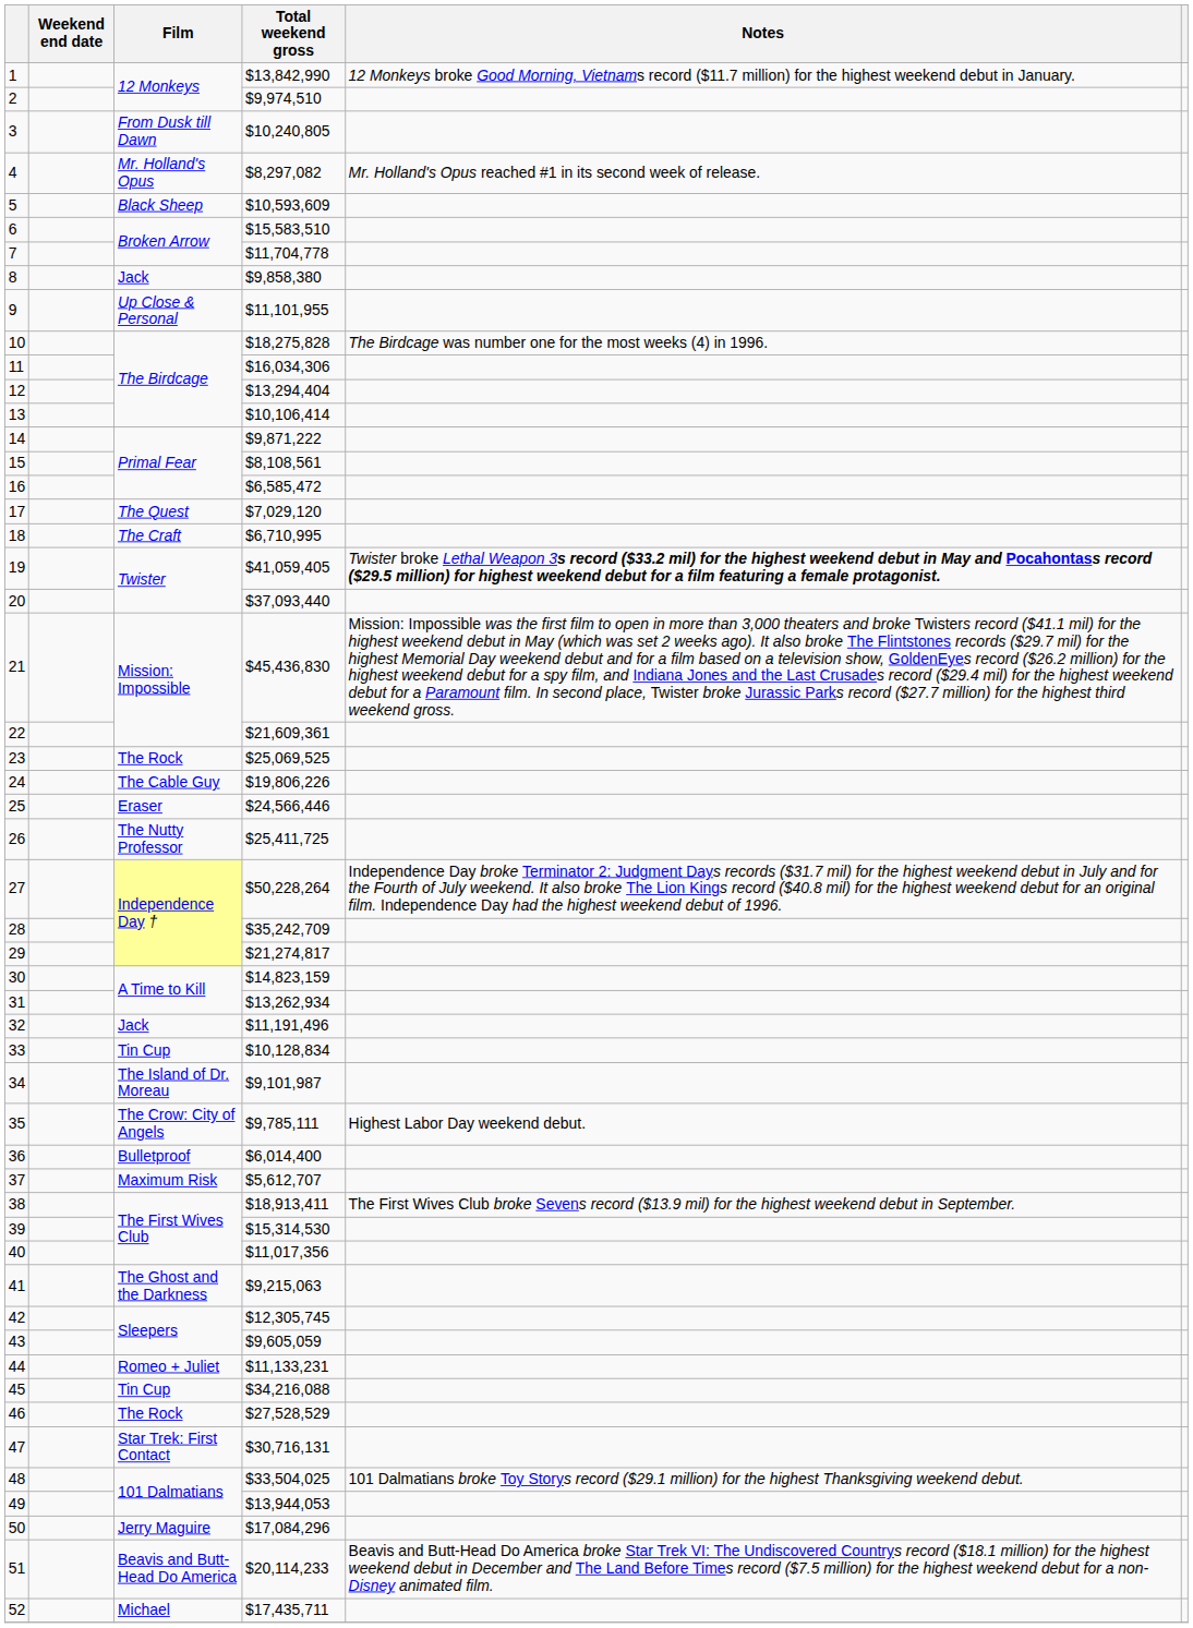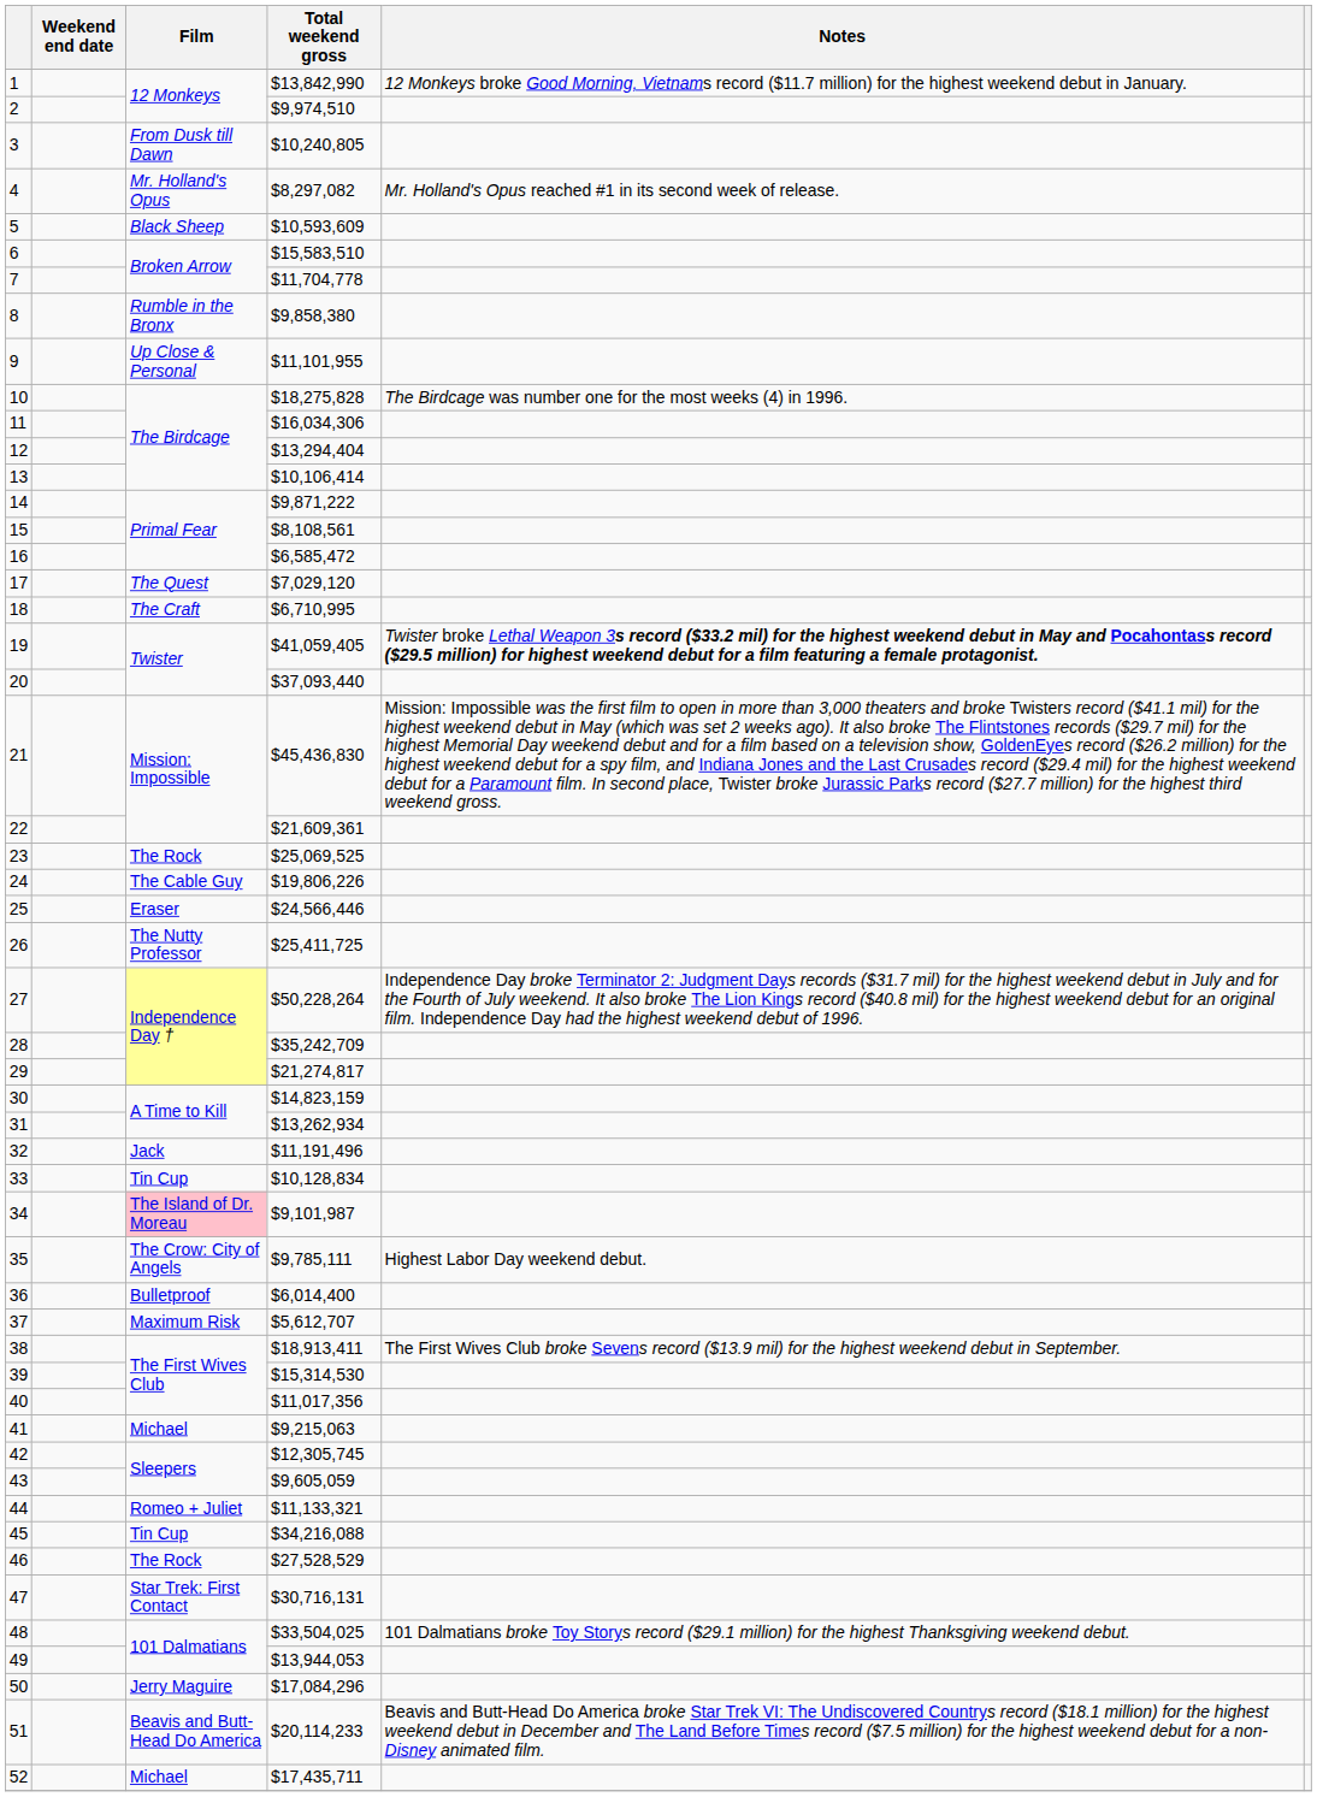 <table class="wikitable sortable">
 <tr>
 <th></th>
 <th>Weekend end date</th>
 <th>Film</th>
 <th>Total weekend gross</th>
 <th>Notes</th>
 <th class="unsortable"></th>
 </tr>
 <tr>
 <td>1</td>
 <td></td>
 <td rowspan="2"><em><a href='#'>12 Monkeys</a></em></td>
 <td>$13,842,990</td>
 <td><em>12 Monkeys</em> broke <em><a href='#'>Good Morning, Vietnam</a></em>s record ($11.7 million) for the highest weekend debut in January.</td>
 <td></td>
 </tr>
 <tr>
 <td>2</td>
 <td></td>
 <td>$9,974,510</td>
 <td></td>
 <td></td>
 </tr>
 <tr>
 <td>3</td>
 <td></td>
 <td><em><a href='#'>From Dusk till Dawn</a></em></td>
 <td>$10,240,805</td>
 <td></td>
 <td></td>
 </tr>
 <tr>
 <td>4</td>
 <td></td>
 <td><em><a href='#'>Mr. Holland's Opus</a></em></td>
 <td>$8,297,082</td>
 <td><em>Mr. Holland's Opus</em> reached #1 in its second week of release.</td>
 <td></td>
 </tr>
 <tr>
 <td>5</td>
 <td></td>
 <td><em><a href='#'>Black Sheep</a></em></td>
 <td>$10,593,609</td>
 <td></td>
 <td></td>
 </tr>
 <tr>
 <td>6</td>
 <td></td>
 <td rowspan="2"><em><a href='#'>Broken Arrow</a></em></td>
 <td>$15,583,510</td>
 <td></td>
 <td></td>
 </tr>
 <tr>
 <td>7</td>
 <td></td>
 <td>$11,704,778</td>
 <td></td>
 <td></td>
 </tr>
 <tr>
 <td>8</td>
 <td></td>
-<td></em><a href='#'>Jack</a><em></td>
+<td><em><a href='#'>Rumble in the Bronx</a></em></td>
 <td>$9,858,380</td>
 <td></td>
 <td></td>
 </tr>
 <tr>
 <td>9</td>
 <td></td>
 <td><em><a href='#'>Up Close & Personal</a></em></td>
 <td>$11,101,955</td>
 <td></td>
 <td></td>
 </tr>
 <tr>
 <td>10</td>
 <td></td>
 <td rowspan="4"><em><a href='#'>The Birdcage</a></em></td>
 <td>$18,275,828</td>
 <td><em>The Birdcage</em> was number one for the most weeks (4) in 1996.</td>
 <td></td>
 </tr>
 <tr>
 <td>11</td>
 <td></td>
 <td>$16,034,306</td>
 <td></td>
 <td></td>
 </tr>
 <tr>
 <td>12</td>
 <td></td>
 <td>$13,294,404</td>
 <td></td>
 <td></td>
 </tr>
 <tr>
 <td>13</td>
 <td></td>
 <td>$10,106,414</td>
 <td></td>
 <td></td>
 </tr>
 <tr>
 <td>14</td>
 <td></td>
 <td rowspan="3"><em><a href='#'>Primal Fear</a></em></td>
 <td>$9,871,222</td>
 <td></td>
 <td></td>
 </tr>
 <tr>
 <td>15</td>
 <td></td>
 <td>$8,108,561</td>
 <td></td>
 <td></td>
 </tr>
 <tr>
 <td>16</td>
 <td></td>
 <td>$6,585,472</td>
 <td></td>
 <td></td>
 </tr>
 <tr>
 <td>17</td>
 <td></td>
 <td><em><a href='#'>The Quest</a></em></td>
 <td>$7,029,120</td>
 <td></td>
 <td></td>
 </tr>
 <tr>
 <td>18</td>
 <td></td>
 <td><em><a href='#'>The Craft</a></em></td>
 <td>$6,710,995</td>
 <td></td>
 <td></td>
 </tr>
 <tr>
 <td>19</td>
 <td></td>
 <td rowspan="2"><em><a href='#'>Twister</a></em></td>
 <td>$41,059,405</td>
 <td><em>Twister</em> broke <em><a href='#'>Lethal Weapon 3</a><strong>s record ($33.2 mil) for the highest weekend debut in May and </em><a href='#'>Pocahontas</a><em>s record ($29.5 million) for highest weekend debut for a film featuring a female protagonist.</td>
 <td></td>
 </tr>
 <tr>
 <td>20</td>
 <td></td>
 <td>$37,093,440</td>
 <td></td>
 <td></td>
 </tr>
 <tr>
 <td>21</td>
 <td></td>
 <td rowspan="2"></em><a href='#'>Mission: Impossible</a><em></td>
 <td>$45,436,830</td>
 <td></em>Mission: Impossible<em> was the first film to open in more than 3,000 theaters and broke </em>Twister<em>s record ($41.1 mil) for the highest weekend debut in May (which was set 2 weeks ago). It also broke </em><a href='#'>The Flintstones</a><em> records ($29.7 mil) for the highest Memorial Day weekend debut and for a film based on a television show, </em><a href='#'>GoldenEye</a><em>s record ($26.2 million) for the highest weekend debut for a spy film, and </em><a href='#'>Indiana Jones and the Last Crusade</a><em>s record ($29.4 mil) for the highest weekend debut for a <a href='#'>Paramount</a> film. In second place, </em>Twister<em> broke </em><a href='#'>Jurassic Park</a><em>s record ($27.7 million) for the highest third weekend gross.</td>
 <td></td>
 </tr>
 <tr>
 <td>22</td>
 <td></td>
 <td>$21,609,361</td>
 <td></td>
 <td></td>
 </tr>
 <tr>
 <td>23</td>
 <td></td>
 <td></em><a href='#'>The Rock</a><em></td>
 <td>$25,069,525</td>
 <td></td>
 <td></td>
 </tr>
 <tr>
 <td>24</td>
 <td></td>
 <td></em><a href='#'>The Cable Guy</a><em></td>
 <td>$19,806,226</td>
 <td></td>
 <td></td>
 </tr>
 <tr>
 <td>25</td>
 <td></td>
 <td></em><a href='#'>Eraser</a><em></td>
 <td>$24,566,446</td>
 <td></td>
 <td></td>
 </tr>
 <tr>
 <td>26</td>
 <td></td>
 <td></em><a href='#'>The Nutty Professor</a><em></td>
 <td>$25,411,725</td>
 <td></td>
 <td></td>
 </tr>
 <tr>
 <td>27</td>
 <td></td>
 <td rowspan="3" style="background-color:#FFFF99"></em><a href='#'>Independence Day</a><em> †</td>
 <td>$50,228,264</td>
 <td></em>Independence Day<em> broke </em><a href='#'>Terminator 2: Judgment Day</a><em>s records ($31.7 mil) for the highest weekend debut in July and for the Fourth of July weekend. It also broke </em><a href='#'>The Lion King</a><em>s record ($40.8 mil) for the highest weekend debut for an original film. </em>Independence Day<em> had the highest weekend debut of 1996.</td>
 <td></td>
 </tr>
 <tr>
 <td>28</td>
 <td></td>
 <td>$35,242,709</td>
 <td></td>
 <td></td>
 </tr>
 <tr>
 <td>29</td>
 <td></td>
 <td>$21,274,817</td>
 <td></td>
 <td></td>
 </tr>
 <tr>
 <td>30</td>
 <td></td>
 <td rowspan="2"></em><a href='#'>A Time to Kill</a><em></td>
 <td>$14,823,159</td>
 <td></td>
 <td></td>
 </tr>
 <tr>
 <td>31</td>
 <td></td>
 <td>$13,262,934</td>
 <td></td>
 <td></td>
 </tr>
 <tr>
 <td>32</td>
 <td></td>
 <td></em><a href='#'>Jack</a><em></td>
 <td>$11,191,496</td>
 <td></td>
 <td></td>
 </tr>
 <tr>
 <td>33</td>
 <td></td>
 <td></em><a href='#'>Tin Cup</a><em></td>
 <td>$10,128,834</td>
 <td></td>
 <td></td>
 </tr>
 <tr>
 <td>34</td>
 <td></td>
-<td></em><a href='#'>The Island of Dr. Moreau</a><em></td>
+<td style="background: pink;"></em><a href='#'>The Island of Dr. Moreau</a><em></td>
 <td>$9,101,987</td>
 <td></td>
 <td></td>
 </tr>
 <tr>
 <td>35</td>
 <td></td>
 <td></em><a href='#'>The Crow: City of Angels</a><em></td>
 <td>$9,785,111</td>
 <td>Highest Labor Day weekend debut.</td>
 <td></td>
 </tr>
 <tr>
 <td>36</td>
 <td></td>
 <td></em><a href='#'>Bulletproof</a><em></td>
 <td>$6,014,400</td>
 <td></td>
 <td></td>
 </tr>
 <tr>
 <td>37</td>
 <td></td>
 <td></em><a href='#'>Maximum Risk</a><em></td>
 <td>$5,612,707</td>
 <td></td>
 <td></td>
 </tr>
 <tr>
 <td>38</td>
 <td></td>
 <td rowspan="3"></em><a href='#'>The First Wives Club</a><em></td>
 <td>$18,913,411</td>
 <td></em>The First Wives Club<em> broke </em><a href='#'>Seven</a><em>s record ($13.9 mil) for the highest weekend debut in September.</td>
 <td></td>
 </tr>
 <tr>
 <td>39</td>
 <td></td>
 <td>$15,314,530</td>
 <td></td>
 <td></td>
 </tr>
 <tr>
 <td>40</td>
 <td></td>
 <td>$11,017,356</td>
 <td></td>
 <td></td>
 </tr>
 <tr>
 <td>41</td>
 <td></td>
-<td></em><a href='#'>The Ghost and the Darkness</a><em></td>
+<td></em><a href='#'>Michael</a><em></td>
 <td>$9,215,063</td>
 <td></td>
 <td></td>
 </tr>
 <tr>
 <td>42</td>
 <td></td>
 <td rowspan="2"></em><a href='#'>Sleepers</a><em></td>
 <td>$12,305,745</td>
 <td></td>
 <td></td>
 </tr>
 <tr>
 <td>43</td>
 <td></td>
 <td>$9,605,059</td>
 <td></td>
 <td></td>
 </tr>
 <tr>
 <td>44</td>
 <td></td>
 <td></em><a href='#'>Romeo + Juliet</a><em></td>
-<td>$11,133,231</td>
+<td>$11,133,321</td>
 <td></td>
 <td></td>
 </tr>
 <tr>
 <td>45</td>
 <td></td>
 <td></em><a href='#'>Tin Cup</a><em></td>
 <td>$34,216,088</td>
 <td></td>
 <td></td>
 </tr>
 <tr>
 <td>46</td>
 <td></td>
 <td></em><a href='#'>The Rock</a><em></td>
 <td>$27,528,529</td>
 <td></td>
 <td></td>
 </tr>
 <tr>
 <td>47</td>
 <td></td>
 <td></em><a href='#'>Star Trek: First Contact</a><em></td>
 <td>$30,716,131</td>
 <td></td>
 <td></td>
 </tr>
 <tr>
 <td>48</td>
 <td></td>
 <td rowspan="2"></em><a href='#'>101 Dalmatians</a><em></td>
 <td>$33,504,025</td>
 <td></em>101 Dalmatians<em> broke </em><a href='#'>Toy Story</a><em>s record ($29.1 million) for the highest Thanksgiving weekend debut.</td>
 <td></td>
 </tr>
 <tr>
 <td>49</td>
 <td></td>
 <td>$13,944,053</td>
 <td></td>
 <td></td>
 </tr>
 <tr>
 <td>50</td>
 <td></td>
 <td></em><a href='#'>Jerry Maguire</a><em></td>
 <td>$17,084,296</td>
 <td></td>
 <td></td>
 </tr>
 <tr>
 <td>51</td>
 <td></td>
 <td></em><a href='#'>Beavis and Butt-Head Do America</a><em></td>
 <td>$20,114,233</td>
 <td></em>Beavis and Butt-Head Do America<em> broke </em><a href='#'>Star Trek VI: The Undiscovered Country</a><em>s record ($18.1 million) for the highest weekend debut in December and </em><a href='#'>The Land Before Time</a><em>s record ($7.5 million) for the highest weekend debut for a non-<a href='#'>Disney</a> animated film.</td>
 <td></td>
 </tr>
 <tr>
 <td>52</td>
 <td></td>
 <td></em><a href='#'>Michael</a><em></td>
 <td>$17,435,711</td>
 <td></td>
 <td></td>
 </tr>
 <tr>
 </tr>
 </table>
